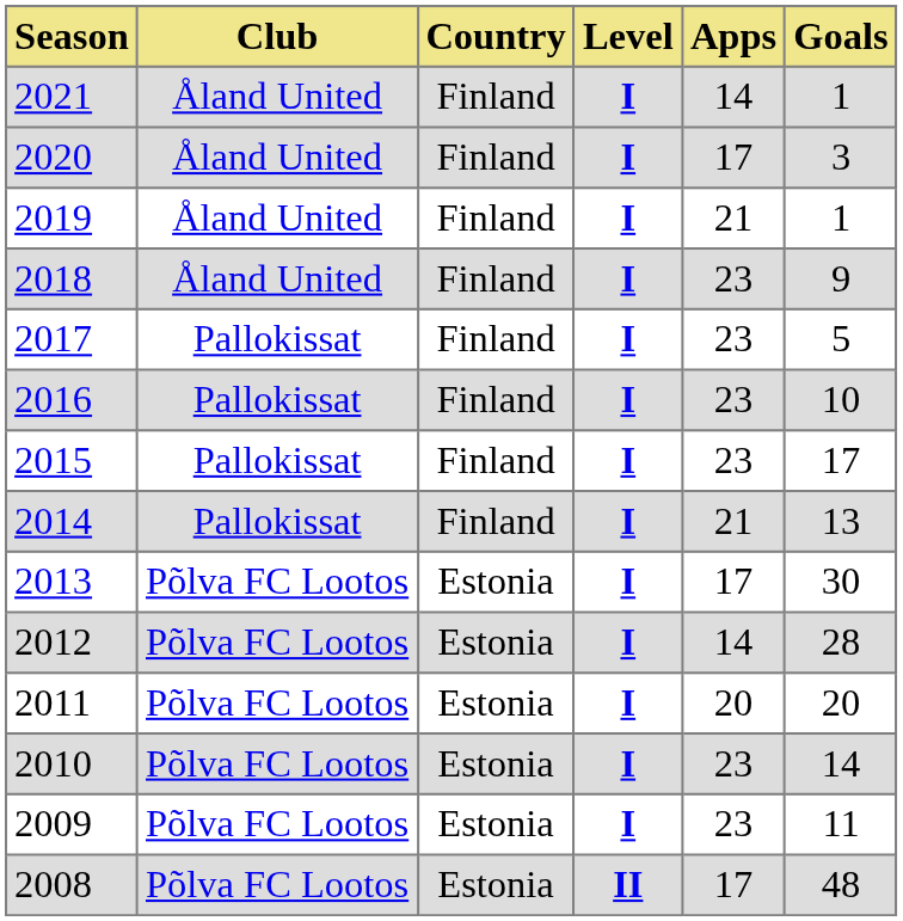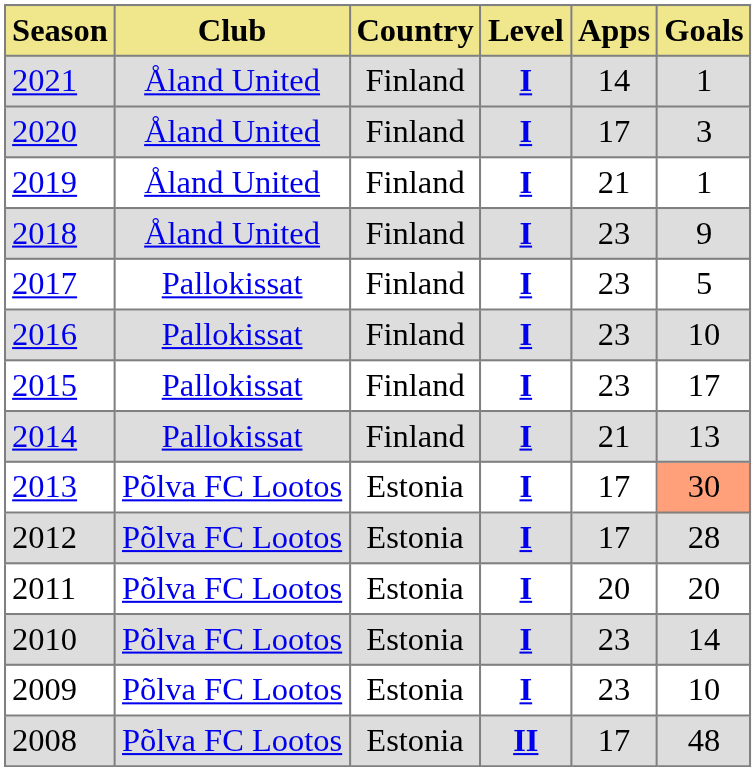 <table border=1 cellpadding=3 style="border-collapse: collapse;">
 <tr align=center style=background:#efefefe>
 </tr>
 <tr ---- bgcolor="#F0E68C" align="center">
 <th>Season</th>
 <th>Club</th>
 <th>Country</th>
 <th>Level</th>
 <th>Apps</th>
 <th>Goals</th>
 </tr>
 <tr bgcolor=#dddddd>
 <td><a href='#'>2021</a></td>
 <td align=center><a href='#'>Åland United</a></td>
 <td align=center>Finland</td>
 <td align=center><strong><a href='#'>I</a></strong></td>
 <td align=center>14</td>
 <td align=center>1</td>
 </tr>
 <tr bgcolor=#dddddd>
 <td><a href='#'>2020</a></td>
 <td align=center><a href='#'>Åland United</a></td>
 <td align=center>Finland</td>
 <td align=center><strong><a href='#'>I</a></strong></td>
 <td align=center>17</td>
 <td align=center>3</td>
 </tr>
 <tr>
 <td><a href='#'>2019</a></td>
 <td align=center><a href='#'>Åland United</a></td>
 <td align=center>Finland</td>
 <td align=center><strong><a href='#'>I</a></strong></td>
 <td align=center>21</td>
 <td align=center>1</td>
 </tr>
 <tr bgcolor=#dddddd>
 <td><a href='#'>2018</a></td>
 <td align=center><a href='#'>Åland United</a></td>
 <td align=center>Finland</td>
 <td align=center><strong><a href='#'>I</a></strong></td>
 <td align=center>23</td>
 <td align=center>9</td>
 </tr>
 <tr>
 <td><a href='#'>2017</a></td>
 <td align=center><a href='#'>Pallokissat</a></td>
 <td align=center>Finland</td>
 <td align=center><strong><a href='#'>I</a></strong></td>
 <td align=center>23</td>
 <td align=center>5</td>
 </tr>
 <tr bgcolor=#dddddd>
 <td><a href='#'>2016</a></td>
 <td align=center><a href='#'>Pallokissat</a></td>
 <td align=center>Finland</td>
 <td align=center><strong><a href='#'>I</a></strong></td>
 <td align=center>23</td>
 <td align=center>10</td>
 </tr>
 <tr>
 <td><a href='#'>2015</a></td>
 <td align=center><a href='#'>Pallokissat</a></td>
 <td align=center>Finland</td>
 <td align=center><strong><a href='#'>I</a></strong></td>
 <td align=center>23</td>
 <td align=center>17</td>
 </tr>
 <tr bgcolor=#dddddd>
 <td><a href='#'>2014</a></td>
 <td align=center><a href='#'>Pallokissat</a></td>
 <td align=center>Finland</td>
 <td align=center><strong><a href='#'>I</a></strong></td>
 <td align=center>21</td>
 <td align=center>13</td>
 </tr>
 <tr>
 <td><a href='#'>2013</a></td>
 <td align=center><a href='#'>Põlva FC Lootos</a></td>
 <td align=center>Estonia</td>
 <td align=center><strong><a href='#'>I</a></strong></td>
 <td align=center>17</td>
-<td align=center>30</td>
+<td align=center style="background: lightsalmon;">30</td>
 </tr>
 <tr bgcolor=#dddddd>
 <td>2012</td>
 <td align=center><a href='#'>Põlva FC Lootos</a></td>
 <td align=center>Estonia</td>
 <td align=center><strong><a href='#'>I</a></strong></td>
-<td align=center>14</td>
+<td align=center>17</td>
 <td align=center>28</td>
 </tr>
 <tr>
 <td>2011</td>
 <td align=center><a href='#'>Põlva FC Lootos</a></td>
 <td align=center>Estonia</td>
 <td align=center><strong><a href='#'>I</a></strong></td>
 <td align=center>20</td>
 <td align=center>20</td>
 </tr>
 <tr bgcolor=#dddddd>
 <td>2010</td>
 <td align=center><a href='#'>Põlva FC Lootos</a></td>
 <td align=center>Estonia</td>
 <td align=center><strong><a href='#'>I</a></strong></td>
 <td align=center>23</td>
 <td align=center>14</td>
 </tr>
 <tr>
 <td>2009</td>
 <td align=center><a href='#'>Põlva FC Lootos</a></td>
 <td align=center>Estonia</td>
 <td align=center><strong><a href='#'>I</a></strong></td>
 <td align=center>23</td>
-<td align=center>11</td>
+<td align=center>10</td>
 </tr>
 <tr bgcolor=#dddddd>
 <td>2008</td>
 <td align=center><a href='#'>Põlva FC Lootos</a></td>
 <td align=center>Estonia</td>
 <td align=center><strong><a href='#'>II</a></strong></td>
 <td align=center>17</td>
 <td align=center>48</td>
 </tr>
 </table>
